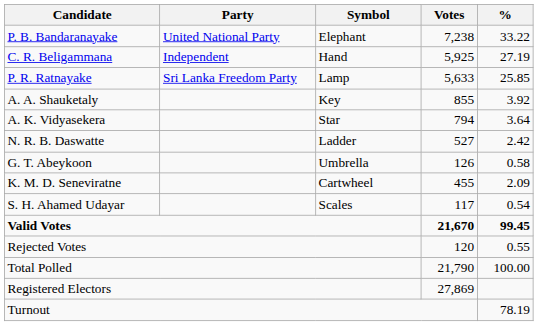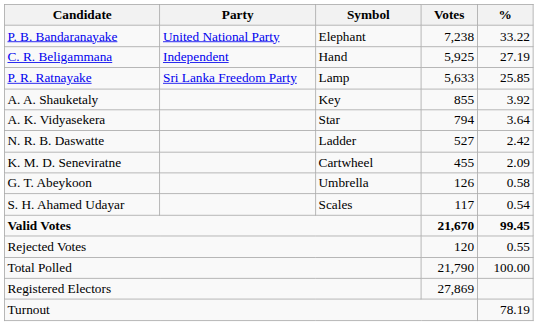 <table class="wikitable" border="1" style="text-align:right;">
 <tr>
 <th align=left width="180">Candidate</th>
 <th align=left width="180">Party</th>
 <th align=left width="120">Symbol</th>
 <th align=left width="60">Votes</th>
 <th align=left width="60">%</th>
 </tr>
 <tr>
 <td align=left><a href='#'>P. B. Bandaranayake</a></td>
 <td align=left><a href='#'>United National Party</a></td>
 <td align=left>Elephant</td>
 <td>7,238</td>
 <td>33.22</td>
 </tr>
 <tr>
 <td align=left><a href='#'>C. R. Beligammana</a></td>
 <td align=left><a href='#'>Independent</a></td>
 <td align=left>Hand</td>
 <td>5,925</td>
 <td>27.19</td>
 </tr>
 <tr>
 <td align=left><a href='#'>P. R. Ratnayake</a></td>
 <td align=left><a href='#'>Sri Lanka Freedom Party</a></td>
 <td align=left>Lamp</td>
 <td>5,633</td>
 <td>25.85</td>
 </tr>
 <tr>
 <td align=left>A. A. Shauketaly</td>
 <td align=left></td>
 <td align=left>Key</td>
 <td>855</td>
 <td>3.92</td>
 </tr>
 <tr>
 <td align=left>A. K. Vidyasekera</td>
 <td align=left></td>
 <td align=left>Star</td>
 <td>794</td>
 <td>3.64</td>
 </tr>
 <tr>
 <td align=left>N. R. B. Daswatte</td>
 <td align=left></td>
 <td align=left>Ladder</td>
 <td>527</td>
 <td>2.42</td>
 </tr>
 <tr>
+<td align=left>K. M. D. Seneviratne</td>
+<td align=left></td>
+<td align=left>Cartwheel</td>
+<td>455</td>
+<td>2.09</td>
+</tr>
+<tr>
 <td align=left>G. T. Abeykoon</td>
 <td align=left></td>
 <td align=left>Umbrella</td>
 <td>126</td>
 <td>0.58</td>
-</tr>
-<tr>
-<td align=left>K. M. D. Seneviratne</td>
-<td align=left></td>
-<td align=left>Cartwheel</td>
-<td>455</td>
-<td>2.09</td>
 </tr>
 <tr>
 <td align=left>S. H. Ahamed Udayar</td>
 <td align=left></td>
 <td align=left>Scales</td>
 <td>117</td>
 <td>0.54</td>
 </tr>
 <tr>
 <td align=left colspan=3><strong>Valid Votes</strong></td>
 <td><strong>21,670</strong></td>
 <td><strong>99.45</strong></td>
 </tr>
 <tr>
 <td align=left colspan=3>Rejected Votes</td>
 <td>120</td>
 <td>0.55</td>
 </tr>
 <tr>
 <td align=left colspan=3>Total Polled</td>
 <td>21,790</td>
 <td>100.00</td>
 </tr>
 <tr>
 <td align=left colspan=3>Registered Electors</td>
 <td>27,869</td>
 <td></td>
 </tr>
 <tr>
 <td align=left colspan=4>Turnout</td>
 <td>78.19</td>
 </tr>
 </table>
